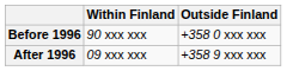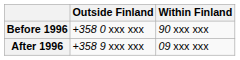 <table class="wikitable">
 <tr>
 <th></th>
+<th>Outside Finland</th>
 <th>Within Finland</th>
-<th>Outside Finland</th>
 </tr>
 <tr>
 <th>Before 1996</th>
+<td><em>+358 0</em> xxx xxx</td>
 <td><em>90</em> xxx xxx</td>
-<td><em>+358 0</em> xxx xxx</td>
 </tr>
 <tr>
 <th>After 1996</th>
+<td><em>+358 9</em> xxx xxx</td>
 <td><em>09</em> xxx xxx</td>
-<td><em>+358 9</em> xxx xxx</td>
 </tr>
 </table>
